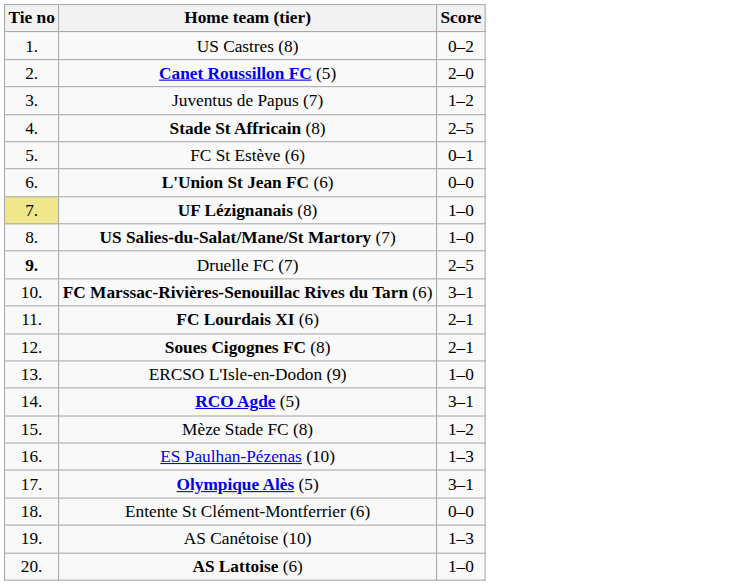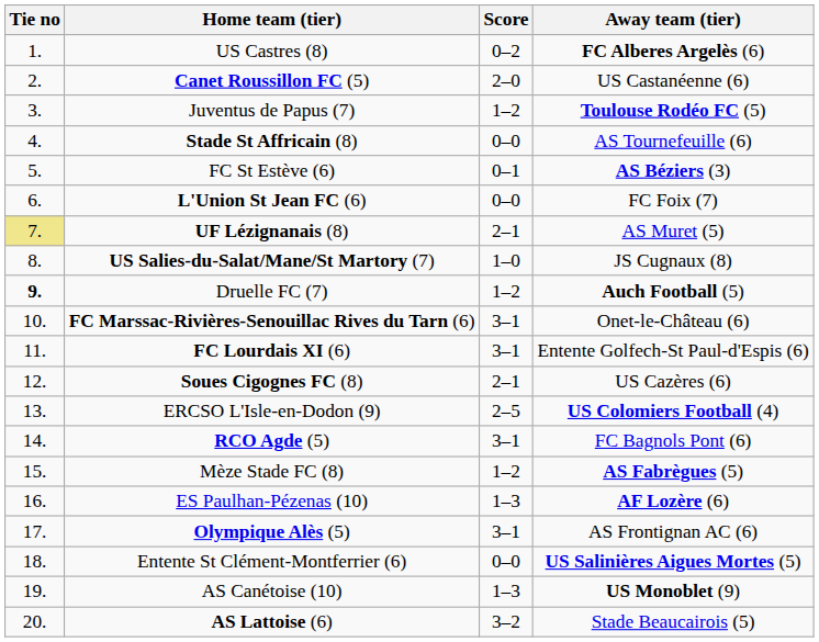 <table class="wikitable" style="text-align: center">
 <tr>
 <th>Tie no</th>
 <th>Home team (tier)</th>
 <th>Score</th>
+<th>Away team (tier)</th>
 </tr>
 <tr>
 <td>1.</td>
 <td>US Castres (8)</td>
 <td>0–2</td>
+<td><strong>FC Alberes Argelès</strong> (6)</td>
 </tr>
 <tr>
 <td>2.</td>
 <td><strong><a href='#'>Canet Roussillon FC</a></strong> (5)</td>
 <td>2–0</td>
+<td>US Castanéenne (6)</td>
 </tr>
 <tr>
 <td>3.</td>
 <td>Juventus de Papus (7)</td>
 <td>1–2</td>
+<td><strong><a href='#'>Toulouse Rodéo FC</a></strong> (5)</td>
 </tr>
 <tr>
 <td>4.</td>
 <td><strong>Stade St Affricain</strong> (8)</td>
-<td>2–5</td>
+<td>0–0 </td>
+<td><a href='#'>AS Tournefeuille</a> (6)</td>
 </tr>
 <tr>
 <td>5.</td>
 <td>FC St Estève (6)</td>
 <td>0–1</td>
+<td><strong><a href='#'>AS Béziers</a></strong> (3)</td>
 </tr>
 <tr>
 <td>6.</td>
 <td><strong>L'Union St Jean FC</strong> (6)</td>
 <td>0–0 </td>
+<td>FC Foix (7)</td>
 </tr>
 <tr>
 <td style="background: khaki;">7.</td>
 <td><strong>UF Lézignanais</strong> (8)</td>
-<td>1–0</td>
+<td>2–1</td>
+<td><a href='#'>AS Muret</a> (5)</td>
 </tr>
 <tr>
 <td>8.</td>
 <td><strong>US Salies-du-Salat/Mane/St Martory</strong> (7)</td>
 <td>1–0</td>
+<td>JS Cugnaux (8)</td>
 </tr>
 <tr>
 <td><strong>9.</strong></td>
 <td>Druelle FC (7)</td>
-<td>2–5</td>
+<td>1–2</td>
+<td><strong>Auch Football</strong> (5)</td>
 </tr>
 <tr>
 <td>10.</td>
 <td><strong>FC Marssac-Rivières-Senouillac Rives du Tarn</strong> (6)</td>
 <td>3–1</td>
+<td>Onet-le-Château (6)</td>
 </tr>
 <tr>
 <td>11.</td>
 <td><strong>FC Lourdais XI</strong> (6)</td>
-<td>2–1</td>
+<td>3–1</td>
+<td>Entente Golfech-St Paul-d'Espis (6)</td>
 </tr>
 <tr>
 <td>12.</td>
 <td><strong>Soues Cigognes FC</strong> (8)</td>
 <td>2–1 </td>
+<td>US Cazères (6)</td>
 </tr>
 <tr>
 <td>13.</td>
 <td>ERCSO L'Isle-en-Dodon (9)</td>
-<td>1–0</td>
+<td>2–5</td>
+<td><strong><a href='#'>US Colomiers Football</a></strong> (4)</td>
 </tr>
 <tr>
 <td>14.</td>
 <td><strong><a href='#'>RCO Agde</a></strong> (5)</td>
 <td>3–1</td>
+<td><a href='#'>FC Bagnols Pont</a> (6)</td>
 </tr>
 <tr>
 <td>15.</td>
 <td>Mèze Stade FC (8)</td>
 <td>1–2</td>
+<td><strong><a href='#'>AS Fabrègues</a></strong> (5)</td>
 </tr>
 <tr>
 <td>16.</td>
 <td><a href='#'>ES Paulhan-Pézenas</a> (10)</td>
 <td>1–3</td>
+<td><strong><a href='#'>AF Lozère</a></strong> (6)</td>
 </tr>
 <tr>
 <td>17.</td>
 <td><strong><a href='#'>Olympique Alès</a></strong> (5)</td>
 <td>3–1</td>
+<td>AS Frontignan AC (6)</td>
 </tr>
 <tr>
 <td>18.</td>
 <td>Entente St Clément-Montferrier (6)</td>
 <td>0–0 </td>
+<td><strong><a href='#'>US Salinières Aigues Mortes</a></strong> (5)</td>
 </tr>
 <tr>
 <td>19.</td>
 <td>AS Canétoise (10)</td>
 <td>1–3</td>
+<td><strong>US Monoblet</strong> (9)</td>
 </tr>
 <tr>
 <td>20.</td>
 <td><strong>AS Lattoise</strong> (6)</td>
-<td>1–0</td>
+<td>3–2</td>
+<td><a href='#'>Stade Beaucairois</a> (5)</td>
 </tr>
 </table>
